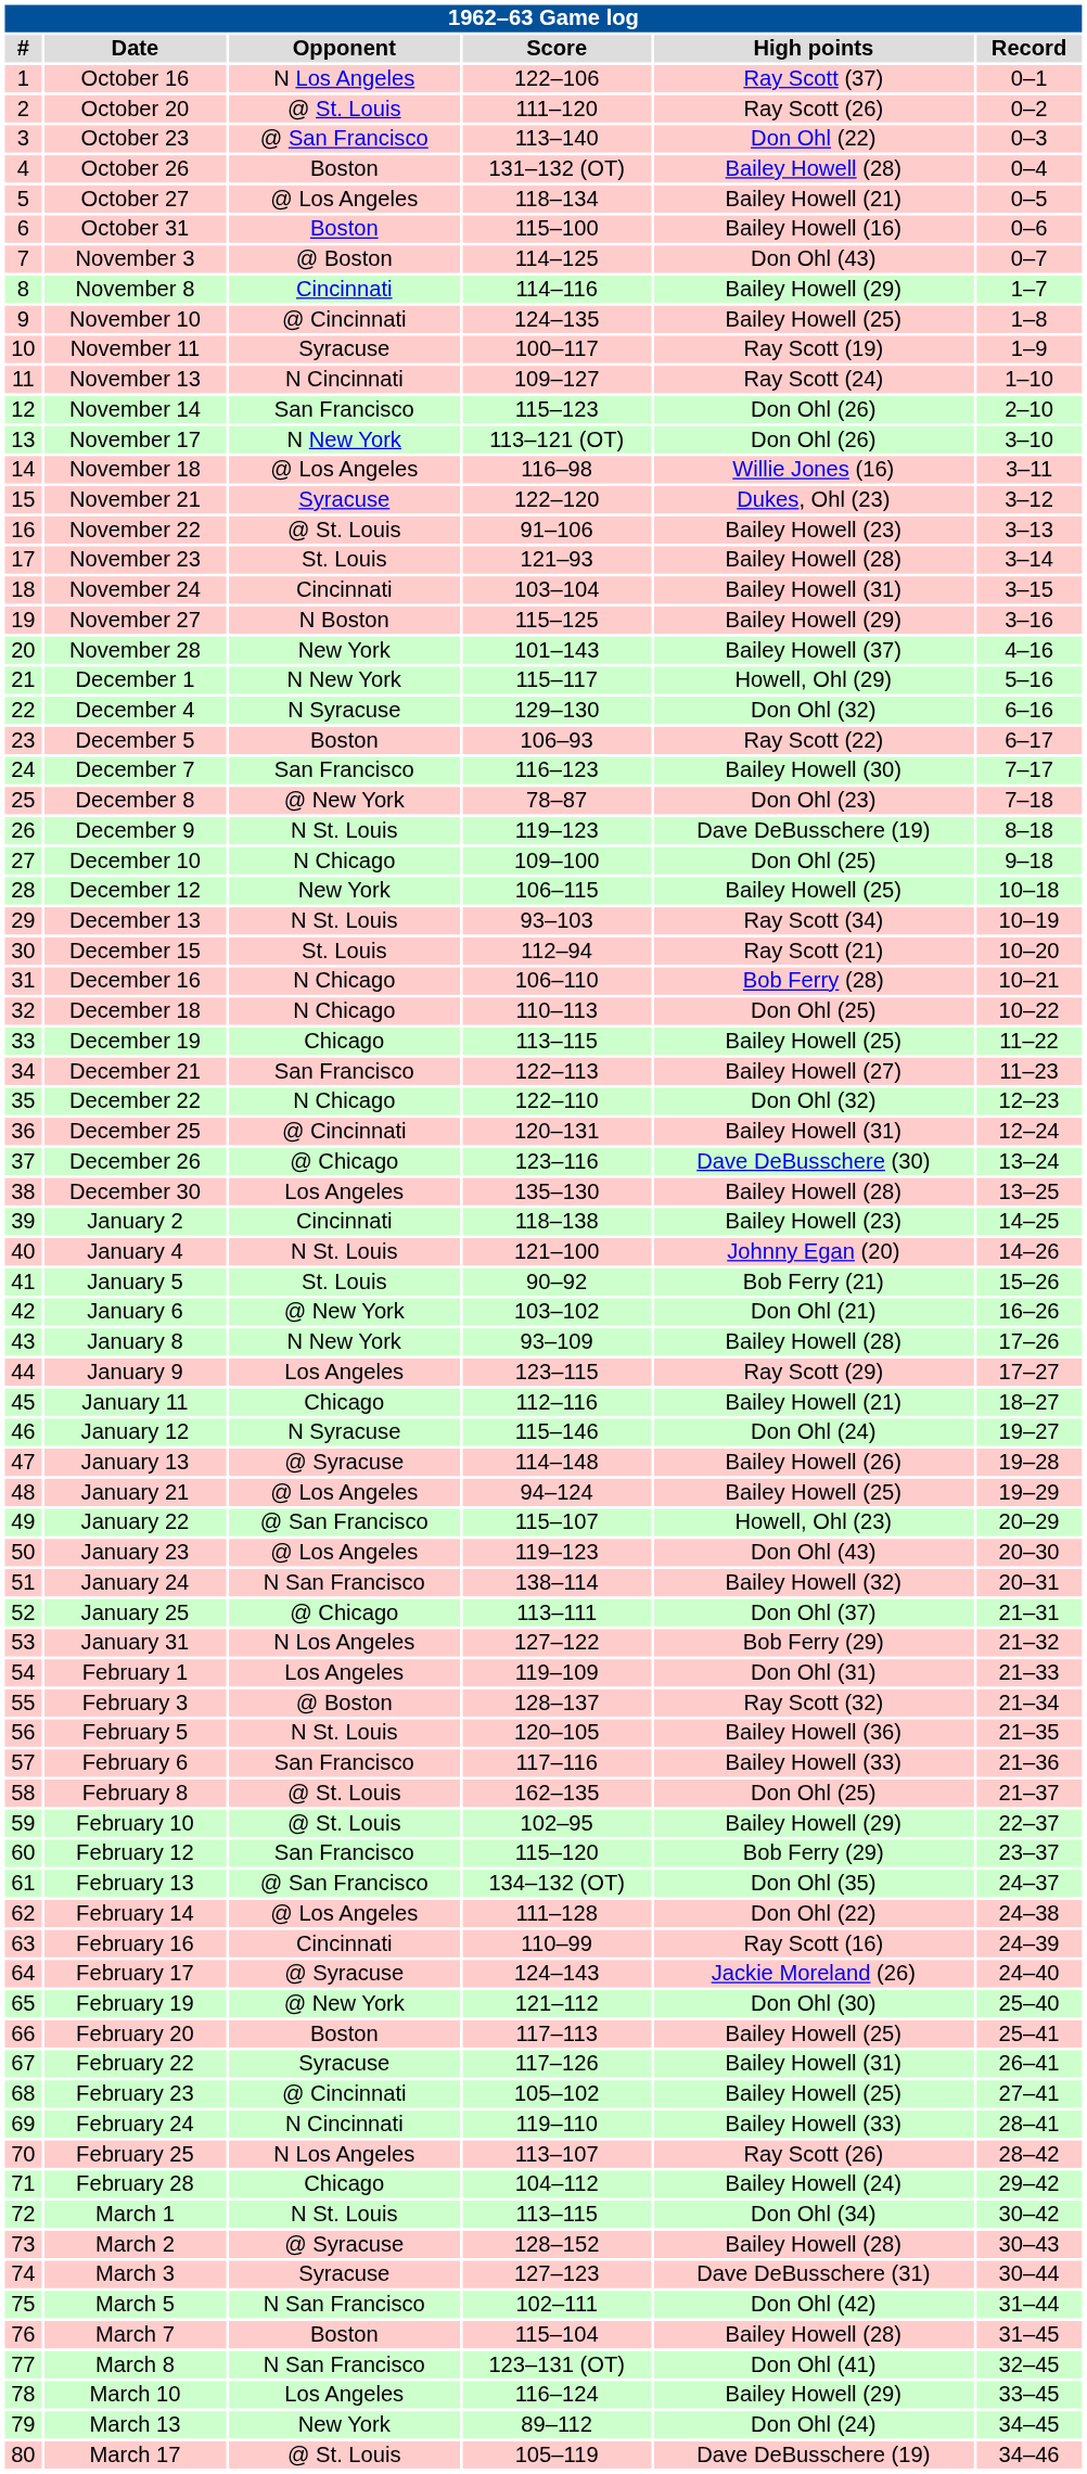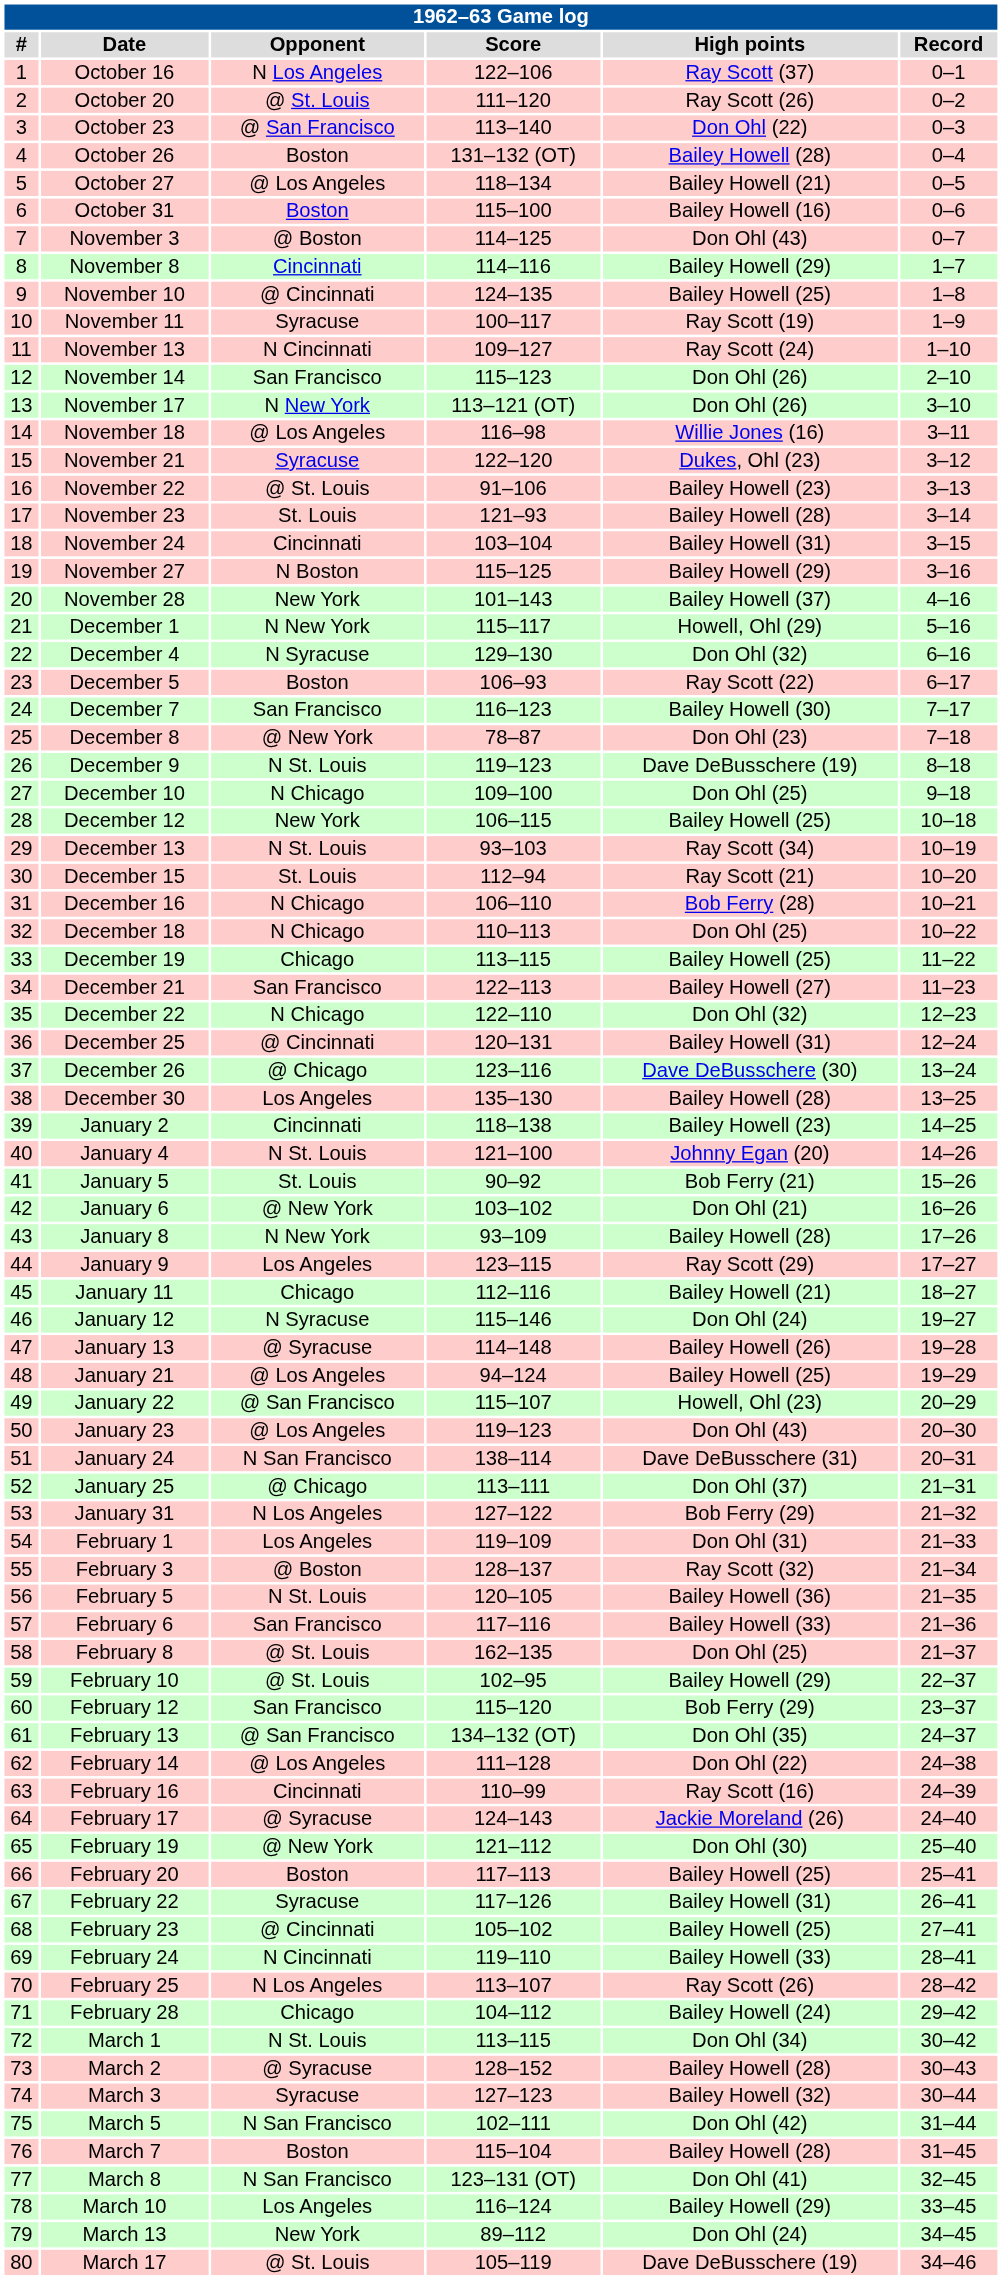 <table class="toccolours collapsible" width=50% style="clear:both; margin:1.5em auto; text-align:center">
 <tr>
 <th colspan=11 style="background:#00519a; color:white;">1962–63 Game log</th>
 </tr>
 <tr align="center" bgcolor="#dddddd">
 <td><strong>#</strong></td>
 <td><strong>Date</strong></td>
 <td><strong>Opponent</strong></td>
 <td><strong>Score</strong></td>
 <td><strong>High points</strong></td>
 <td><strong>Record</strong></td>
 </tr>
 <tr align="center" bgcolor="ffcccc">
 <td>1</td>
 <td>October 16</td>
 <td>N <a href='#'>Los Angeles</a></td>
 <td>122–106</td>
 <td><a href='#'>Ray Scott</a> (37)</td>
 <td>0–1</td>
 </tr>
 <tr align="center" bgcolor="ffcccc">
 <td>2</td>
 <td>October 20</td>
 <td>@ <a href='#'>St. Louis</a></td>
 <td>111–120</td>
 <td>Ray Scott (26)</td>
 <td>0–2</td>
 </tr>
 <tr align="center" bgcolor="ffcccc">
 <td>3</td>
 <td>October 23</td>
 <td>@ <a href='#'>San Francisco</a></td>
 <td>113–140</td>
 <td><a href='#'>Don Ohl</a> (22)</td>
 <td>0–3</td>
 </tr>
 <tr align="center" bgcolor="ffcccc">
 <td>4</td>
 <td>October 26</td>
 <td>Boston</td>
 <td>131–132 (OT)</td>
 <td><a href='#'>Bailey Howell</a> (28)</td>
 <td>0–4</td>
 </tr>
 <tr align="center" bgcolor="ffcccc">
 <td>5</td>
 <td>October 27</td>
 <td>@ Los Angeles</td>
 <td>118–134</td>
 <td>Bailey Howell (21)</td>
 <td>0–5</td>
 </tr>
 <tr align="center" bgcolor="ffcccc">
 <td>6</td>
 <td>October 31</td>
 <td><a href='#'>Boston</a></td>
 <td>115–100</td>
 <td>Bailey Howell (16)</td>
 <td>0–6</td>
 </tr>
 <tr align="center" bgcolor="ffcccc">
 <td>7</td>
 <td>November 3</td>
 <td>@ Boston</td>
 <td>114–125</td>
 <td>Don Ohl (43)</td>
 <td>0–7</td>
 </tr>
 <tr align="center" bgcolor="ccffcc">
 <td>8</td>
 <td>November 8</td>
 <td><a href='#'>Cincinnati</a></td>
 <td>114–116</td>
 <td>Bailey Howell (29)</td>
 <td>1–7</td>
 </tr>
 <tr align="center" bgcolor="ffcccc">
 <td>9</td>
 <td>November 10</td>
 <td>@ Cincinnati</td>
 <td>124–135</td>
 <td>Bailey Howell (25)</td>
 <td>1–8</td>
 </tr>
 <tr align="center" bgcolor="ffcccc">
 <td>10</td>
 <td>November 11</td>
 <td>Syracuse</td>
 <td>100–117</td>
 <td>Ray Scott (19)</td>
 <td>1–9</td>
 </tr>
 <tr align="center" bgcolor="ffcccc">
 <td>11</td>
 <td>November 13</td>
 <td>N Cincinnati</td>
 <td>109–127</td>
 <td>Ray Scott (24)</td>
 <td>1–10</td>
 </tr>
 <tr align="center" bgcolor="ccffcc">
 <td>12</td>
 <td>November 14</td>
 <td>San Francisco</td>
 <td>115–123</td>
 <td>Don Ohl (26)</td>
 <td>2–10</td>
 </tr>
 <tr align="center" bgcolor="ccffcc">
 <td>13</td>
 <td>November 17</td>
 <td>N <a href='#'>New York</a></td>
 <td>113–121 (OT)</td>
 <td>Don Ohl (26)</td>
 <td>3–10</td>
 </tr>
 <tr align="center" bgcolor="ffcccc">
 <td>14</td>
 <td>November 18</td>
 <td>@ Los Angeles</td>
 <td>116–98</td>
 <td><a href='#'>Willie Jones</a> (16)</td>
 <td>3–11</td>
 </tr>
 <tr align="center" bgcolor="ffcccc">
 <td>15</td>
 <td>November 21</td>
 <td><a href='#'>Syracuse</a></td>
 <td>122–120</td>
 <td><a href='#'>Dukes</a>, Ohl (23)</td>
 <td>3–12</td>
 </tr>
 <tr align="center" bgcolor="ffcccc">
 <td>16</td>
 <td>November 22</td>
 <td>@ St. Louis</td>
 <td>91–106</td>
 <td>Bailey Howell (23)</td>
 <td>3–13</td>
 </tr>
 <tr align="center" bgcolor="ffcccc">
 <td>17</td>
 <td>November 23</td>
 <td>St. Louis</td>
 <td>121–93</td>
 <td>Bailey Howell (28)</td>
 <td>3–14</td>
 </tr>
 <tr align="center" bgcolor="ffcccc">
 <td>18</td>
 <td>November 24</td>
 <td>Cincinnati</td>
 <td>103–104</td>
 <td>Bailey Howell (31)</td>
 <td>3–15</td>
 </tr>
 <tr align="center" bgcolor="ffcccc">
 <td>19</td>
 <td>November 27</td>
 <td>N Boston</td>
 <td>115–125</td>
 <td>Bailey Howell (29)</td>
 <td>3–16</td>
 </tr>
 <tr align="center" bgcolor="ccffcc">
 <td>20</td>
 <td>November 28</td>
 <td>New York</td>
 <td>101–143</td>
 <td>Bailey Howell (37)</td>
 <td>4–16</td>
 </tr>
 <tr align="center" bgcolor="ccffcc">
 <td>21</td>
 <td>December 1</td>
 <td>N New York</td>
 <td>115–117</td>
 <td>Howell, Ohl (29)</td>
 <td>5–16</td>
 </tr>
 <tr align="center" bgcolor="ccffcc">
 <td>22</td>
 <td>December 4</td>
 <td>N Syracuse</td>
 <td>129–130</td>
 <td>Don Ohl (32)</td>
 <td>6–16</td>
 </tr>
 <tr align="center" bgcolor="ffcccc">
 <td>23</td>
 <td>December 5</td>
 <td>Boston</td>
 <td>106–93</td>
 <td>Ray Scott (22)</td>
 <td>6–17</td>
 </tr>
 <tr align="center" bgcolor="ccffcc">
 <td>24</td>
 <td>December 7</td>
 <td>San Francisco</td>
 <td>116–123</td>
 <td>Bailey Howell (30)</td>
 <td>7–17</td>
 </tr>
 <tr align="center" bgcolor="ffcccc">
 <td>25</td>
 <td>December 8</td>
 <td>@ New York</td>
 <td>78–87</td>
 <td>Don Ohl (23)</td>
 <td>7–18</td>
 </tr>
 <tr align="center" bgcolor="ccffcc">
 <td>26</td>
 <td>December 9</td>
 <td>N St. Louis</td>
 <td>119–123</td>
 <td>Dave DeBusschere (19)</td>
 <td>8–18</td>
 </tr>
 <tr align="center" bgcolor="ccffcc">
 <td>27</td>
 <td>December 10</td>
 <td>N Chicago</td>
 <td>109–100</td>
 <td>Don Ohl (25)</td>
 <td>9–18</td>
 </tr>
 <tr align="center" bgcolor="ccffcc">
 <td>28</td>
 <td>December 12</td>
 <td>New York</td>
 <td>106–115</td>
 <td>Bailey Howell (25)</td>
 <td>10–18</td>
 </tr>
 <tr align="center" bgcolor="ffcccc">
 <td>29</td>
 <td>December 13</td>
 <td>N St. Louis</td>
 <td>93–103</td>
 <td>Ray Scott (34)</td>
 <td>10–19</td>
 </tr>
 <tr align="center" bgcolor="ffcccc">
 <td>30</td>
 <td>December 15</td>
 <td>St. Louis</td>
 <td>112–94</td>
 <td>Ray Scott (21)</td>
 <td>10–20</td>
 </tr>
 <tr align="center" bgcolor="ffcccc">
 <td>31</td>
 <td>December 16</td>
 <td>N Chicago</td>
 <td>106–110</td>
 <td><a href='#'>Bob Ferry</a> (28)</td>
 <td>10–21</td>
 </tr>
 <tr align="center" bgcolor="ffcccc">
 <td>32</td>
 <td>December 18</td>
 <td>N Chicago</td>
 <td>110–113</td>
 <td>Don Ohl (25)</td>
 <td>10–22</td>
 </tr>
 <tr align="center" bgcolor="ccffcc">
 <td>33</td>
 <td>December 19</td>
 <td>Chicago</td>
 <td>113–115</td>
 <td>Bailey Howell (25)</td>
 <td>11–22</td>
 </tr>
 <tr align="center" bgcolor="ffcccc">
 <td>34</td>
 <td>December 21</td>
 <td>San Francisco</td>
 <td>122–113</td>
 <td>Bailey Howell (27)</td>
 <td>11–23</td>
 </tr>
 <tr align="center" bgcolor="ccffcc">
 <td>35</td>
 <td>December 22</td>
 <td>N Chicago</td>
 <td>122–110</td>
 <td>Don Ohl (32)</td>
 <td>12–23</td>
 </tr>
 <tr align="center" bgcolor="ffcccc">
 <td>36</td>
 <td>December 25</td>
 <td>@ Cincinnati</td>
 <td>120–131</td>
 <td>Bailey Howell (31)</td>
 <td>12–24</td>
 </tr>
 <tr align="center" bgcolor="ccffcc">
 <td>37</td>
 <td>December 26</td>
 <td>@ Chicago</td>
 <td>123–116</td>
 <td><a href='#'>Dave DeBusschere</a> (30)</td>
 <td>13–24</td>
 </tr>
 <tr align="center" bgcolor="ffcccc">
 <td>38</td>
 <td>December 30</td>
 <td>Los Angeles</td>
 <td>135–130</td>
 <td>Bailey Howell (28)</td>
 <td>13–25</td>
 </tr>
 <tr align="center" bgcolor="ccffcc">
 <td>39</td>
 <td>January 2</td>
 <td>Cincinnati</td>
 <td>118–138</td>
 <td>Bailey Howell (23)</td>
 <td>14–25</td>
 </tr>
 <tr align="center" bgcolor="ffcccc">
 <td>40</td>
 <td>January 4</td>
 <td>N St. Louis</td>
 <td>121–100</td>
 <td><a href='#'>Johnny Egan</a> (20)</td>
 <td>14–26</td>
 </tr>
 <tr align="center" bgcolor="ccffcc">
 <td>41</td>
 <td>January 5</td>
 <td>St. Louis</td>
 <td>90–92</td>
 <td>Bob Ferry (21)</td>
 <td>15–26</td>
 </tr>
 <tr align="center" bgcolor="ccffcc">
 <td>42</td>
 <td>January 6</td>
 <td>@ New York</td>
 <td>103–102</td>
 <td>Don Ohl (21)</td>
 <td>16–26</td>
 </tr>
 <tr align="center" bgcolor="ccffcc">
 <td>43</td>
 <td>January 8</td>
 <td>N New York</td>
 <td>93–109</td>
 <td>Bailey Howell (28)</td>
 <td>17–26</td>
 </tr>
 <tr align="center" bgcolor="ffcccc">
 <td>44</td>
 <td>January 9</td>
 <td>Los Angeles</td>
 <td>123–115</td>
 <td>Ray Scott (29)</td>
 <td>17–27</td>
 </tr>
 <tr align="center" bgcolor="ccffcc">
 <td>45</td>
 <td>January 11</td>
 <td>Chicago</td>
 <td>112–116</td>
 <td>Bailey Howell (21)</td>
 <td>18–27</td>
 </tr>
 <tr align="center" bgcolor="ccffcc">
 <td>46</td>
 <td>January 12</td>
 <td>N Syracuse</td>
 <td>115–146</td>
 <td>Don Ohl (24)</td>
 <td>19–27</td>
 </tr>
 <tr align="center" bgcolor="ffcccc">
 <td>47</td>
 <td>January 13</td>
 <td>@ Syracuse</td>
 <td>114–148</td>
 <td>Bailey Howell (26)</td>
 <td>19–28</td>
 </tr>
 <tr align="center" bgcolor="ffcccc">
 <td>48</td>
 <td>January 21</td>
 <td>@ Los Angeles</td>
 <td>94–124</td>
 <td>Bailey Howell (25)</td>
 <td>19–29</td>
 </tr>
 <tr align="center" bgcolor="ccffcc">
 <td>49</td>
 <td>January 22</td>
 <td>@ San Francisco</td>
 <td>115–107</td>
 <td>Howell, Ohl (23)</td>
 <td>20–29</td>
 </tr>
 <tr align="center" bgcolor="ffcccc">
 <td>50</td>
 <td>January 23</td>
 <td>@ Los Angeles</td>
 <td>119–123</td>
 <td>Don Ohl (43)</td>
 <td>20–30</td>
 </tr>
 <tr align="center" bgcolor="ffcccc">
 <td>51</td>
 <td>January 24</td>
 <td>N San Francisco</td>
 <td>138–114</td>
-<td>Bailey Howell (32)</td>
+<td>Dave DeBusschere (31)</td>
 <td>20–31</td>
 </tr>
 <tr align="center" bgcolor="ccffcc">
 <td>52</td>
 <td>January 25</td>
 <td>@ Chicago</td>
 <td>113–111</td>
 <td>Don Ohl (37)</td>
 <td>21–31</td>
 </tr>
 <tr align="center" bgcolor="ffcccc">
 <td>53</td>
 <td>January 31</td>
 <td>N Los Angeles</td>
 <td>127–122</td>
 <td>Bob Ferry (29)</td>
 <td>21–32</td>
 </tr>
 <tr align="center" bgcolor="ffcccc">
 <td>54</td>
 <td>February 1</td>
 <td>Los Angeles</td>
 <td>119–109</td>
 <td>Don Ohl (31)</td>
 <td>21–33</td>
 </tr>
 <tr align="center" bgcolor="ffcccc">
 <td>55</td>
 <td>February 3</td>
 <td>@ Boston</td>
 <td>128–137</td>
 <td>Ray Scott (32)</td>
 <td>21–34</td>
 </tr>
 <tr align="center" bgcolor="ffcccc">
 <td>56</td>
 <td>February 5</td>
 <td>N St. Louis</td>
 <td>120–105</td>
 <td>Bailey Howell (36)</td>
 <td>21–35</td>
 </tr>
 <tr align="center" bgcolor="ffcccc">
 <td>57</td>
 <td>February 6</td>
 <td>San Francisco</td>
 <td>117–116</td>
 <td>Bailey Howell (33)</td>
 <td>21–36</td>
 </tr>
 <tr align="center" bgcolor="ffcccc">
 <td>58</td>
 <td>February 8</td>
 <td>@ St. Louis</td>
 <td>162–135</td>
 <td>Don Ohl (25)</td>
 <td>21–37</td>
 </tr>
 <tr align="center" bgcolor="ccffcc">
 <td>59</td>
 <td>February 10</td>
 <td>@ St. Louis</td>
 <td>102–95</td>
 <td>Bailey Howell (29)</td>
 <td>22–37</td>
 </tr>
 <tr align="center" bgcolor="ccffcc">
 <td>60</td>
 <td>February 12</td>
 <td>San Francisco</td>
 <td>115–120</td>
 <td>Bob Ferry (29)</td>
 <td>23–37</td>
 </tr>
 <tr align="center" bgcolor="ccffcc">
 <td>61</td>
 <td>February 13</td>
 <td>@ San Francisco</td>
 <td>134–132 (OT)</td>
 <td>Don Ohl (35)</td>
 <td>24–37</td>
 </tr>
 <tr align="center" bgcolor="ffcccc">
 <td>62</td>
 <td>February 14</td>
 <td>@ Los Angeles</td>
 <td>111–128</td>
 <td>Don Ohl (22)</td>
 <td>24–38</td>
 </tr>
 <tr align="center" bgcolor="ffcccc">
 <td>63</td>
 <td>February 16</td>
 <td>Cincinnati</td>
 <td>110–99</td>
 <td>Ray Scott (16)</td>
 <td>24–39</td>
 </tr>
 <tr align="center" bgcolor="ffcccc">
 <td>64</td>
 <td>February 17</td>
 <td>@ Syracuse</td>
 <td>124–143</td>
 <td><a href='#'>Jackie Moreland</a> (26)</td>
 <td>24–40</td>
 </tr>
 <tr align="center" bgcolor="ccffcc">
 <td>65</td>
 <td>February 19</td>
 <td>@ New York</td>
 <td>121–112</td>
 <td>Don Ohl (30)</td>
 <td>25–40</td>
 </tr>
 <tr align="center" bgcolor="ffcccc">
 <td>66</td>
 <td>February 20</td>
 <td>Boston</td>
 <td>117–113</td>
 <td>Bailey Howell (25)</td>
 <td>25–41</td>
 </tr>
 <tr align="center" bgcolor="ccffcc">
 <td>67</td>
 <td>February 22</td>
 <td>Syracuse</td>
 <td>117–126</td>
 <td>Bailey Howell (31)</td>
 <td>26–41</td>
 </tr>
 <tr align="center" bgcolor="ccffcc">
 <td>68</td>
 <td>February 23</td>
 <td>@ Cincinnati</td>
 <td>105–102</td>
 <td>Bailey Howell (25)</td>
 <td>27–41</td>
 </tr>
 <tr align="center" bgcolor="ccffcc">
 <td>69</td>
 <td>February 24</td>
 <td>N Cincinnati</td>
 <td>119–110</td>
 <td>Bailey Howell (33)</td>
 <td>28–41</td>
 </tr>
 <tr align="center" bgcolor="ffcccc">
 <td>70</td>
 <td>February 25</td>
 <td>N Los Angeles</td>
 <td>113–107</td>
 <td>Ray Scott (26)</td>
 <td>28–42</td>
 </tr>
 <tr align="center" bgcolor="ccffcc">
 <td>71</td>
 <td>February 28</td>
 <td>Chicago</td>
 <td>104–112</td>
 <td>Bailey Howell (24)</td>
 <td>29–42</td>
 </tr>
 <tr align="center" bgcolor="ccffcc">
 <td>72</td>
 <td>March 1</td>
 <td>N St. Louis</td>
 <td>113–115</td>
 <td>Don Ohl (34)</td>
 <td>30–42</td>
 </tr>
 <tr align="center" bgcolor="ffcccc">
 <td>73</td>
 <td>March 2</td>
 <td>@ Syracuse</td>
 <td>128–152</td>
 <td>Bailey Howell (28)</td>
 <td>30–43</td>
 </tr>
 <tr align="center" bgcolor="ffcccc">
 <td>74</td>
 <td>March 3</td>
 <td>Syracuse</td>
 <td>127–123</td>
-<td>Dave DeBusschere (31)</td>
+<td>Bailey Howell (32)</td>
 <td>30–44</td>
 </tr>
 <tr align="center" bgcolor="ccffcc">
 <td>75</td>
 <td>March 5</td>
 <td>N San Francisco</td>
 <td>102–111</td>
 <td>Don Ohl (42)</td>
 <td>31–44</td>
 </tr>
 <tr align="center" bgcolor="ffcccc">
 <td>76</td>
 <td>March 7</td>
 <td>Boston</td>
 <td>115–104</td>
 <td>Bailey Howell (28)</td>
 <td>31–45</td>
 </tr>
 <tr align="center" bgcolor="ccffcc">
 <td>77</td>
 <td>March 8</td>
 <td>N San Francisco</td>
 <td>123–131 (OT)</td>
 <td>Don Ohl (41)</td>
 <td>32–45</td>
 </tr>
 <tr align="center" bgcolor="ccffcc">
 <td>78</td>
 <td>March 10</td>
 <td>Los Angeles</td>
 <td>116–124</td>
 <td>Bailey Howell (29)</td>
 <td>33–45</td>
 </tr>
 <tr align="center" bgcolor="ccffcc">
 <td>79</td>
 <td>March 13</td>
 <td>New York</td>
 <td>89–112</td>
 <td>Don Ohl (24)</td>
 <td>34–45</td>
 </tr>
 <tr align="center" bgcolor="ffcccc">
 <td>80</td>
 <td>March 17</td>
 <td>@ St. Louis</td>
 <td>105–119</td>
 <td>Dave DeBusschere (19)</td>
 <td>34–46</td>
 </tr>
 </table>
